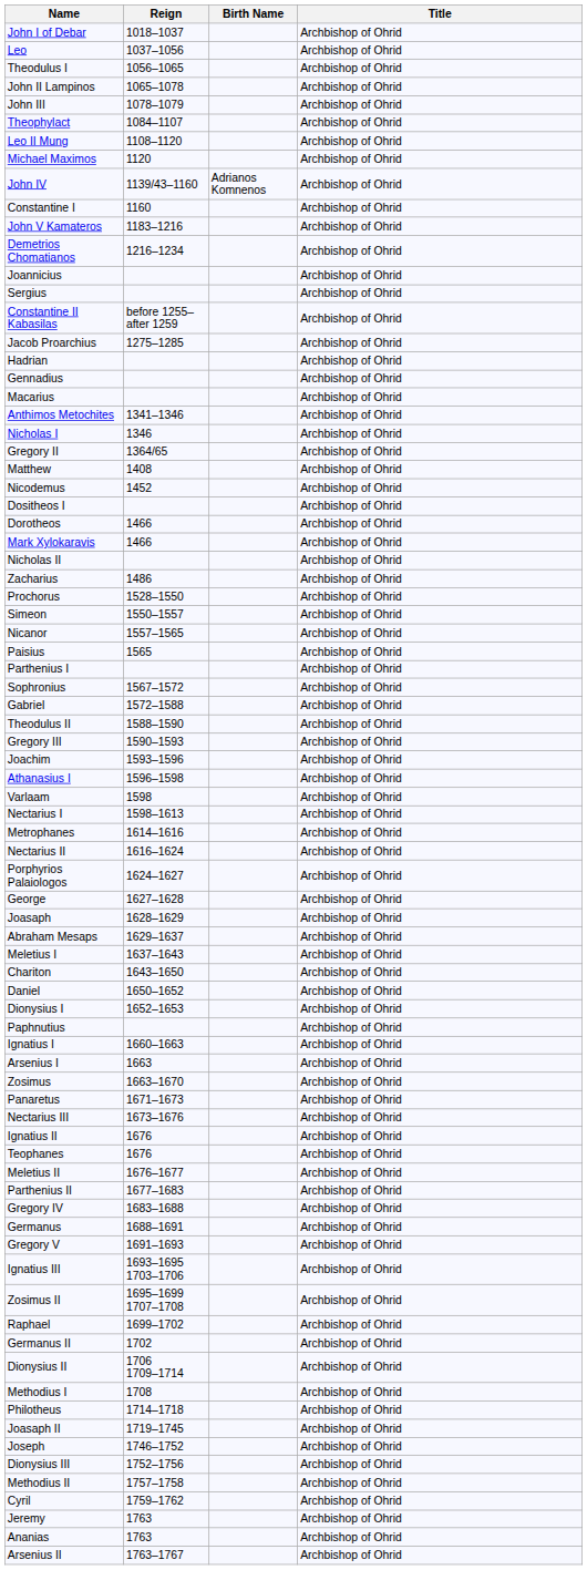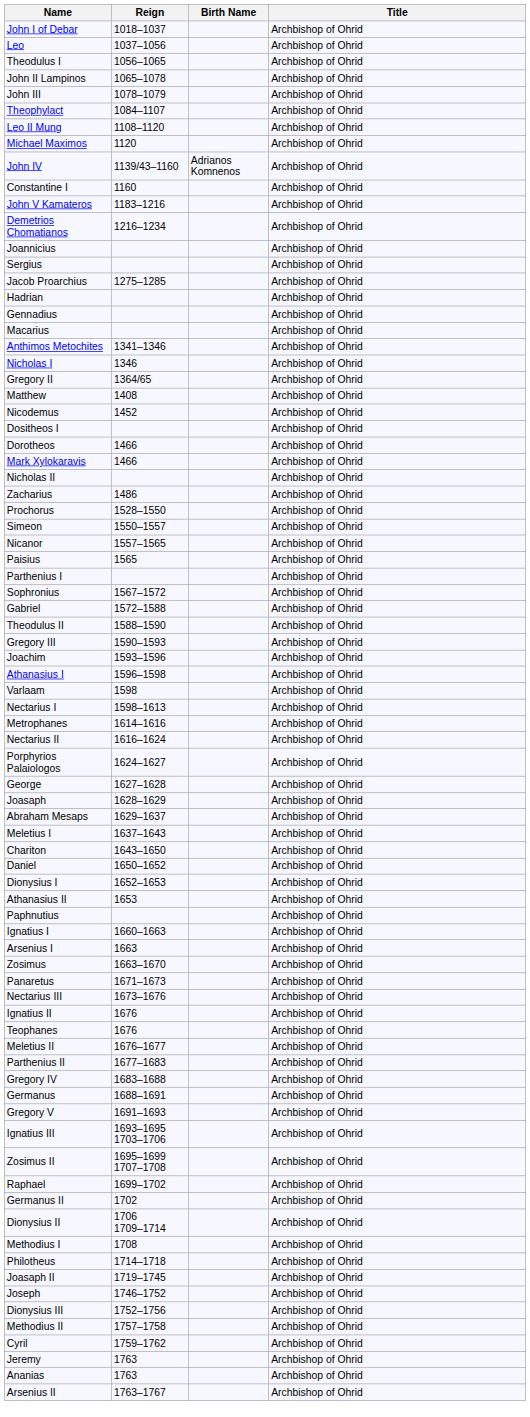 <table class="wikitable" style="border:1px solid #8888aa; background-color:#f7f8ff; padding:2px; font-size:90%;">
 <tr>
 <th width=142px>Name</th>
 <th width=100px>Reign</th>
 <th width=105px>Birth Name</th>
 <th width=350px>Title</th>
 </tr>
 <tr>
 <td><a href='#'>John I of Debar</a></td>
 <td>1018–1037</td>
 <td></td>
 <td>Archbishop of Ohrid</td>
 </tr>
 <tr>
 <td><a href='#'>Leo</a></td>
 <td>1037–1056</td>
 <td></td>
 <td>Archbishop of Ohrid</td>
 </tr>
 <tr>
 <td>Theodulus I</td>
 <td>1056–1065</td>
 <td></td>
 <td>Archbishop of Ohrid</td>
 </tr>
 <tr>
 <td>John II Lampinos</td>
 <td>1065–1078</td>
 <td></td>
 <td>Archbishop of Ohrid</td>
 </tr>
 <tr>
 <td>John III</td>
 <td>1078–1079</td>
 <td></td>
 <td>Archbishop of Ohrid</td>
 </tr>
 <tr>
 <td><a href='#'>Theophylact</a></td>
 <td>1084–1107</td>
 <td></td>
 <td>Archbishop of Ohrid</td>
 </tr>
 <tr>
 <td><a href='#'>Leo II Mung</a></td>
 <td>1108–1120</td>
 <td></td>
 <td>Archbishop of Ohrid</td>
 </tr>
 <tr>
 <td><a href='#'>Michael Maximos</a></td>
 <td>1120</td>
 <td></td>
 <td>Archbishop of Ohrid</td>
 </tr>
 <tr>
 <td><a href='#'>John IV</a></td>
 <td>1139/43–1160</td>
 <td>Adrianos Komnenos</td>
 <td>Archbishop of Ohrid</td>
 </tr>
 <tr>
 <td>Constantine I</td>
 <td>1160</td>
 <td></td>
 <td>Archbishop of Ohrid</td>
 </tr>
 <tr>
 <td><a href='#'>John V Kamateros</a></td>
 <td>1183–1216</td>
 <td></td>
 <td>Archbishop of Ohrid</td>
 </tr>
 <tr>
 <td><a href='#'>Demetrios Chomatianos</a></td>
 <td>1216–1234</td>
 <td></td>
 <td>Archbishop of Ohrid</td>
 </tr>
 <tr>
 <td>Joannicius</td>
 <td></td>
 <td></td>
 <td>Archbishop of Ohrid</td>
 </tr>
 <tr>
 <td>Sergius</td>
 <td></td>
-<td></td>
-<td>Archbishop of Ohrid</td>
-</tr>
-<tr>
-<td><a href='#'>Constantine II Kabasilas</a></td>
-<td>before 1255–after 1259</td>
 <td></td>
 <td>Archbishop of Ohrid</td>
 </tr>
 <tr>
 <td>Jacob Proarchius</td>
 <td>1275–1285</td>
 <td></td>
 <td>Archbishop of Ohrid</td>
 </tr>
 <tr>
 <td>Hadrian</td>
 <td></td>
 <td></td>
 <td>Archbishop of Ohrid</td>
 </tr>
 <tr>
 <td>Gennadius</td>
 <td></td>
 <td></td>
 <td>Archbishop of Ohrid</td>
 </tr>
 <tr>
 <td>Macarius</td>
 <td></td>
 <td></td>
 <td>Archbishop of Ohrid</td>
 </tr>
 <tr>
 <td><a href='#'>Anthimos Metochites</a></td>
 <td>1341–1346</td>
 <td></td>
 <td>Archbishop of Ohrid</td>
 </tr>
 <tr>
 <td><a href='#'>Nicholas I</a></td>
 <td>1346</td>
 <td></td>
 <td>Archbishop of Ohrid</td>
 </tr>
 <tr>
 <td>Gregory II</td>
 <td>1364/65</td>
 <td></td>
 <td>Archbishop of Ohrid</td>
 </tr>
 <tr>
 <td>Matthew</td>
 <td>1408</td>
 <td></td>
 <td>Archbishop of Ohrid</td>
 </tr>
 <tr>
 <td>Nicodemus</td>
 <td>1452</td>
 <td></td>
 <td>Archbishop of Ohrid</td>
 </tr>
 <tr>
 <td>Dositheos I</td>
 <td></td>
 <td></td>
 <td>Archbishop of Ohrid</td>
 </tr>
 <tr>
 <td>Dorotheos</td>
 <td>1466</td>
 <td></td>
 <td>Archbishop of Ohrid</td>
 </tr>
 <tr>
 <td><a href='#'>Mark Xylokaravis</a></td>
 <td>1466</td>
 <td></td>
 <td>Archbishop of Ohrid</td>
 </tr>
 <tr>
 <td>Nicholas II</td>
 <td></td>
 <td></td>
 <td>Archbishop of Ohrid</td>
 </tr>
 <tr>
 <td>Zacharius</td>
 <td>1486</td>
 <td></td>
 <td>Archbishop of Ohrid</td>
 </tr>
 <tr>
 <td>Prochorus</td>
 <td>1528–1550</td>
 <td></td>
 <td>Archbishop of Ohrid</td>
 </tr>
 <tr>
 <td>Simeon</td>
 <td>1550–1557</td>
 <td></td>
 <td>Archbishop of Ohrid</td>
 </tr>
 <tr>
 <td>Nicanor</td>
 <td>1557–1565</td>
 <td></td>
 <td>Archbishop of Ohrid</td>
 </tr>
 <tr>
 <td>Paisius</td>
 <td>1565</td>
 <td></td>
 <td>Archbishop of Ohrid</td>
 </tr>
 <tr>
 <td>Parthenius I</td>
 <td></td>
 <td></td>
 <td>Archbishop of Ohrid</td>
 </tr>
 <tr>
 <td>Sophronius</td>
 <td>1567–1572</td>
 <td></td>
 <td>Archbishop of Ohrid</td>
 </tr>
 <tr>
 <td>Gabriel</td>
 <td>1572–1588</td>
 <td></td>
 <td>Archbishop of Ohrid</td>
 </tr>
 <tr>
 <td>Theodulus II</td>
 <td>1588–1590</td>
 <td></td>
 <td>Archbishop of Ohrid</td>
 </tr>
 <tr>
 <td>Gregory III</td>
 <td>1590–1593</td>
 <td></td>
 <td>Archbishop of Ohrid</td>
 </tr>
 <tr>
 <td>Joachim</td>
 <td>1593–1596</td>
 <td></td>
 <td>Archbishop of Ohrid</td>
 </tr>
 <tr>
 <td><a href='#'>Athanasius I</a></td>
 <td>1596–1598</td>
 <td></td>
 <td>Archbishop of Ohrid</td>
 </tr>
 <tr>
 <td>Varlaam</td>
 <td>1598</td>
 <td></td>
 <td>Archbishop of Ohrid</td>
 </tr>
 <tr>
 <td>Nectarius I</td>
 <td>1598–1613</td>
 <td></td>
 <td>Archbishop of Ohrid</td>
 </tr>
 <tr>
 <td>Metrophanes</td>
 <td>1614–1616</td>
 <td></td>
 <td>Archbishop of Ohrid</td>
 </tr>
 <tr>
 <td>Nectarius II</td>
 <td>1616–1624</td>
 <td></td>
 <td>Archbishop of Ohrid</td>
 </tr>
 <tr>
 <td>Porphyrios Palaiologos</td>
 <td>1624–1627</td>
 <td></td>
 <td>Archbishop of Ohrid</td>
 </tr>
 <tr>
 <td>George</td>
 <td>1627–1628</td>
 <td></td>
 <td>Archbishop of Ohrid</td>
 </tr>
 <tr>
 <td>Joasaph</td>
 <td>1628–1629</td>
 <td></td>
 <td>Archbishop of Ohrid</td>
 </tr>
 <tr>
 <td>Abraham Mesaps</td>
 <td>1629–1637</td>
 <td></td>
 <td>Archbishop of Ohrid</td>
 </tr>
 <tr>
 <td>Meletius I</td>
 <td>1637–1643</td>
 <td></td>
 <td>Archbishop of Ohrid</td>
 </tr>
 <tr>
 <td>Chariton</td>
 <td>1643–1650</td>
 <td></td>
 <td>Archbishop of Ohrid</td>
 </tr>
 <tr>
 <td>Daniel</td>
 <td>1650–1652</td>
 <td></td>
 <td>Archbishop of Ohrid</td>
 </tr>
 <tr>
 <td>Dionysius I</td>
 <td>1652–1653</td>
 <td></td>
 <td>Archbishop of Ohrid</td>
 </tr>
 <tr>
+<td>Athanasius II</td>
+<td>1653</td>
+<td></td>
+<td>Archbishop of Ohrid</td>
+</tr>
+<tr>
 <td>Paphnutius</td>
 <td></td>
 <td></td>
 <td>Archbishop of Ohrid</td>
 </tr>
 <tr>
 <td>Ignatius I</td>
 <td>1660–1663</td>
 <td></td>
 <td>Archbishop of Ohrid</td>
 </tr>
 <tr>
 <td>Arsenius I</td>
 <td>1663</td>
 <td></td>
 <td>Archbishop of Ohrid</td>
 </tr>
 <tr>
 <td>Zosimus</td>
 <td>1663–1670</td>
 <td></td>
 <td>Archbishop of Ohrid</td>
 </tr>
 <tr>
 <td>Panaretus</td>
 <td>1671–1673</td>
 <td></td>
 <td>Archbishop of Ohrid</td>
 </tr>
 <tr>
 <td>Nectarius III</td>
 <td>1673–1676</td>
 <td></td>
 <td>Archbishop of Ohrid</td>
 </tr>
 <tr>
 <td>Ignatius II</td>
 <td>1676</td>
 <td></td>
 <td>Archbishop of Ohrid</td>
 </tr>
 <tr>
 <td>Teophanes</td>
 <td>1676</td>
 <td></td>
 <td>Archbishop of Ohrid</td>
 </tr>
 <tr>
 <td>Meletius II</td>
 <td>1676–1677</td>
 <td></td>
 <td>Archbishop of Ohrid</td>
 </tr>
 <tr>
 <td>Parthenius II</td>
 <td>1677–1683</td>
 <td></td>
 <td>Archbishop of Ohrid</td>
 </tr>
 <tr>
 <td>Gregory IV</td>
 <td>1683–1688</td>
 <td></td>
 <td>Archbishop of Ohrid</td>
 </tr>
 <tr>
 <td>Germanus</td>
 <td>1688–1691</td>
 <td></td>
 <td>Archbishop of Ohrid</td>
 </tr>
 <tr>
 <td>Gregory V</td>
 <td>1691–1693</td>
 <td></td>
 <td>Archbishop of Ohrid</td>
 </tr>
 <tr>
 <td>Ignatius III</td>
 <td>1693–1695<br>1703–1706</td>
 <td></td>
 <td>Archbishop of Ohrid</td>
 </tr>
 <tr>
 <td>Zosimus II</td>
 <td>1695–1699<br>1707–1708</td>
 <td></td>
 <td>Archbishop of Ohrid</td>
 </tr>
 <tr>
 <td>Raphael</td>
 <td>1699–1702</td>
 <td></td>
 <td>Archbishop of Ohrid</td>
 </tr>
 <tr>
 <td>Germanus II</td>
 <td>1702</td>
 <td></td>
 <td>Archbishop of Ohrid</td>
 </tr>
 <tr>
 <td>Dionysius II</td>
 <td>1706<br>1709–1714</td>
 <td></td>
 <td>Archbishop of Ohrid</td>
 </tr>
 <tr>
 <td>Methodius I</td>
 <td>1708</td>
 <td></td>
 <td>Archbishop of Ohrid</td>
 </tr>
 <tr>
 <td>Philotheus</td>
 <td>1714–1718</td>
 <td></td>
 <td>Archbishop of Ohrid</td>
 </tr>
 <tr>
 <td>Joasaph II</td>
 <td>1719–1745</td>
 <td></td>
 <td>Archbishop of Ohrid</td>
 </tr>
 <tr>
 <td>Joseph</td>
 <td>1746–1752</td>
 <td></td>
 <td>Archbishop of Ohrid</td>
 </tr>
 <tr>
 <td>Dionysius III</td>
 <td>1752–1756</td>
 <td></td>
 <td>Archbishop of Ohrid</td>
 </tr>
 <tr>
 <td>Methodius II</td>
 <td>1757–1758</td>
 <td></td>
 <td>Archbishop of Ohrid</td>
 </tr>
 <tr>
 <td>Cyril</td>
 <td>1759–1762</td>
 <td></td>
 <td>Archbishop of Ohrid</td>
 </tr>
 <tr>
 <td>Jeremy</td>
 <td>1763</td>
 <td></td>
 <td>Archbishop of Ohrid</td>
 </tr>
 <tr>
 <td>Ananias</td>
 <td>1763</td>
 <td></td>
 <td>Archbishop of Ohrid</td>
 </tr>
 <tr>
 <td>Arsenius II</td>
 <td>1763–1767</td>
 <td></td>
 <td>Archbishop of Ohrid</td>
 </tr>
 </table>
